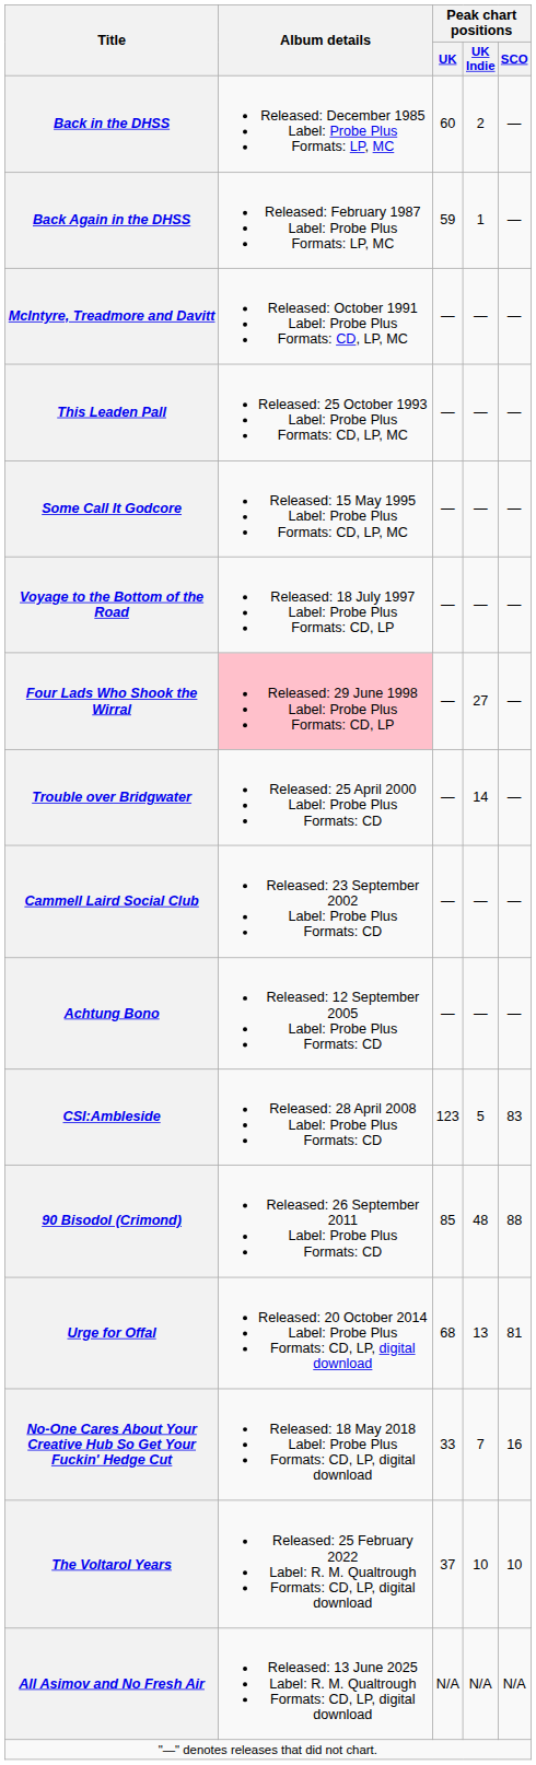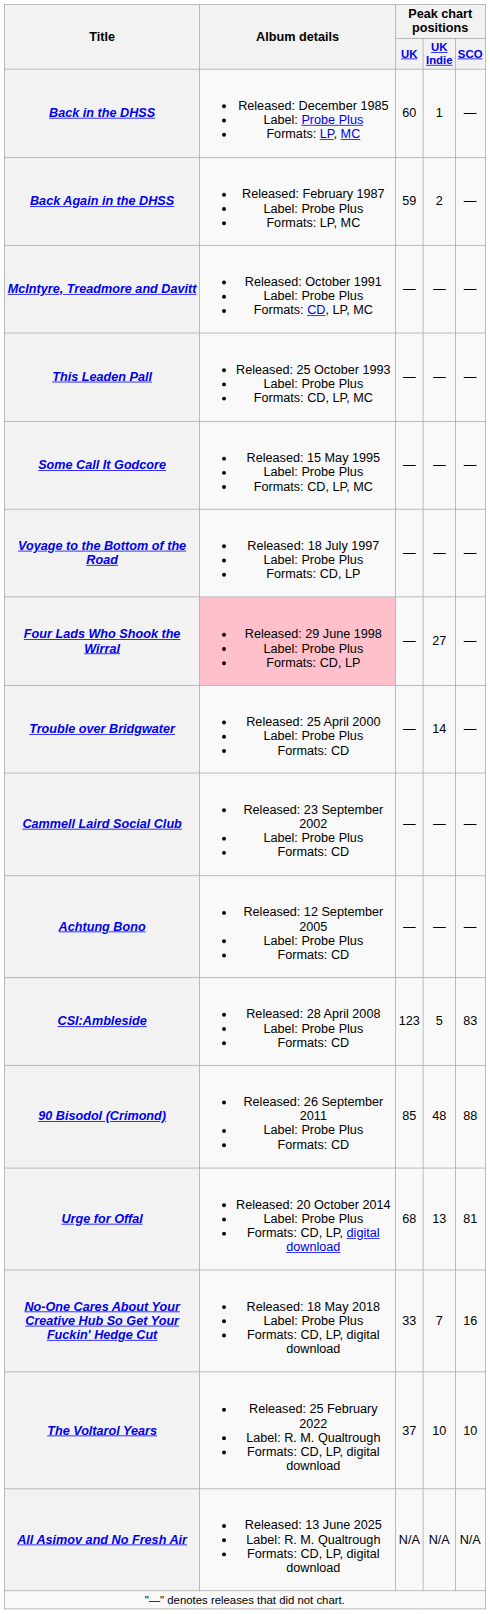 <table class="wikitable plainrowheaders" style="text-align:center;">
 <tr>
 <th rowspan="2" scope="col" style="width:15em;">Title</th>
 <th rowspan="2" scope="col" style="width:15em;">Album details</th>
 <th colspan="3">Peak chart positions</th>
 </tr>
 <tr>
 <th scope="col" style="width:2em;font-size:90%;"><a href='#'>UK</a><br></th>
 <th scope="col" style="width:2em;font-size:90%;"><a href='#'>UK Indie</a><br></th>
 <th scope="col" style="width:2em;font-size:90%;"><a href='#'>SCO</a><br></th>
 </tr>
 <tr>
 <th scope="row"><em><a href='#'>Back in the DHSS</a></em></th>
 <td><br><ul><li>Released: December 1985</li><li>Label: <a href='#'>Probe Plus</a></li><li>Formats: <a href='#'>LP</a>, <a href='#'>MC</a></li></ul></td>
 <td>60</td>
-<td>2</td>
+<td>1</td>
 <td>—</td>
 </tr>
 <tr>
 <th scope="row"><em><a href='#'>Back Again in the DHSS</a></em></th>
 <td><br><ul><li>Released: February 1987</li><li>Label: Probe Plus</li><li>Formats: LP, MC</li></ul></td>
 <td>59</td>
-<td>1</td>
+<td>2</td>
 <td>—</td>
 </tr>
 <tr>
 <th scope="row"><em><a href='#'>McIntyre, Treadmore and Davitt</a></em></th>
 <td><br><ul><li>Released: October 1991</li><li>Label: Probe Plus</li><li>Formats: <a href='#'>CD</a>, LP, MC</li></ul></td>
 <td>—</td>
 <td>—</td>
 <td>—</td>
 </tr>
 <tr>
 <th scope="row"><em><a href='#'>This Leaden Pall</a></em></th>
 <td><br><ul><li>Released: 25 October 1993</li><li>Label: Probe Plus</li><li>Formats: CD, LP, MC</li></ul></td>
 <td>—</td>
 <td>—</td>
 <td>—</td>
 </tr>
 <tr>
 <th scope="row"><em><a href='#'>Some Call It Godcore</a></em></th>
 <td><br><ul><li>Released: 15 May 1995</li><li>Label: Probe Plus</li><li>Formats: CD, LP, MC</li></ul></td>
 <td>—</td>
 <td>—</td>
 <td>—</td>
 </tr>
 <tr>
 <th scope="row"><em><a href='#'>Voyage to the Bottom of the Road</a></em></th>
 <td><br><ul><li>Released: 18 July 1997</li><li>Label: Probe Plus</li><li>Formats: CD, LP</li></ul></td>
 <td>—</td>
 <td>—</td>
 <td>—</td>
 </tr>
 <tr>
 <th scope="row"><em><a href='#'>Four Lads Who Shook the Wirral</a></em></th>
 <td style="background: pink;"><br><ul><li>Released: 29 June 1998</li><li>Label: Probe Plus</li><li>Formats: CD, LP</li></ul></td>
 <td>—</td>
 <td>27</td>
 <td>—</td>
 </tr>
 <tr>
 <th scope="row"><em><a href='#'>Trouble over Bridgwater</a></em></th>
 <td><br><ul><li>Released: 25 April 2000</li><li>Label: Probe Plus</li><li>Formats: CD</li></ul></td>
 <td>—</td>
 <td>14</td>
 <td>—</td>
 </tr>
 <tr>
 <th scope="row"><em><a href='#'>Cammell Laird Social Club</a></em></th>
 <td><br><ul><li>Released: 23 September 2002</li><li>Label: Probe Plus</li><li>Formats: CD</li></ul></td>
 <td>—</td>
 <td>—</td>
 <td>—</td>
 </tr>
 <tr>
 <th scope="row"><em><a href='#'>Achtung Bono</a></em></th>
 <td><br><ul><li>Released: 12 September 2005</li><li>Label: Probe Plus</li><li>Formats: CD</li></ul></td>
 <td>—</td>
 <td>—</td>
 <td>—</td>
 </tr>
 <tr>
 <th scope="row"><em><a href='#'>CSI:Ambleside</a></em></th>
 <td><br><ul><li>Released: 28 April 2008</li><li>Label: Probe Plus</li><li>Formats: CD</li></ul></td>
 <td>123</td>
 <td>5</td>
 <td>83</td>
 </tr>
 <tr>
 <th scope="row"><em><a href='#'>90 Bisodol (Crimond)</a></em></th>
 <td><br><ul><li>Released: 26 September 2011</li><li>Label: Probe Plus</li><li>Formats: CD</li></ul></td>
 <td>85</td>
 <td>48</td>
 <td>88</td>
 </tr>
 <tr>
 <th scope="row"><em><a href='#'>Urge for Offal</a></em></th>
 <td><br><ul><li>Released: 20 October 2014</li><li>Label: Probe Plus</li><li>Formats: CD, LP, <a href='#'>digital download</a></li></ul></td>
 <td>68</td>
 <td>13</td>
 <td>81</td>
 </tr>
 <tr>
 <th scope="row"><em><a href='#'>No-One Cares About Your Creative Hub So Get Your Fuckin' Hedge Cut</a></em></th>
 <td><br><ul><li>Released: 18 May 2018</li><li>Label: Probe Plus</li><li>Formats: CD, LP, digital download</li></ul></td>
 <td>33</td>
 <td>7</td>
 <td>16</td>
 </tr>
 <tr>
 <th scope="row"><em><a href='#'>The Voltarol Years</a></em></th>
 <td><br><ul><li>Released: 25 February 2022</li><li>Label: R. M. Qualtrough</li><li>Formats: CD, LP, digital download</li></ul></td>
 <td>37</td>
 <td>10</td>
 <td>10</td>
 </tr>
 <tr>
 <th scope="row"><em><a href='#'>All Asimov and No Fresh Air</a></em></th>
 <td><br><ul><li>Released: 13 June 2025</li><li>Label: R. M. Qualtrough</li><li>Formats: CD, LP, digital download</li></ul></td>
 <td>N/A</td>
 <td>N/A</td>
 <td>N/A</td>
 </tr>
 <tr>
 <td colspan="5" style="font-size:90%">"—" denotes releases that did not chart.</td>
 </tr>
 </table>
